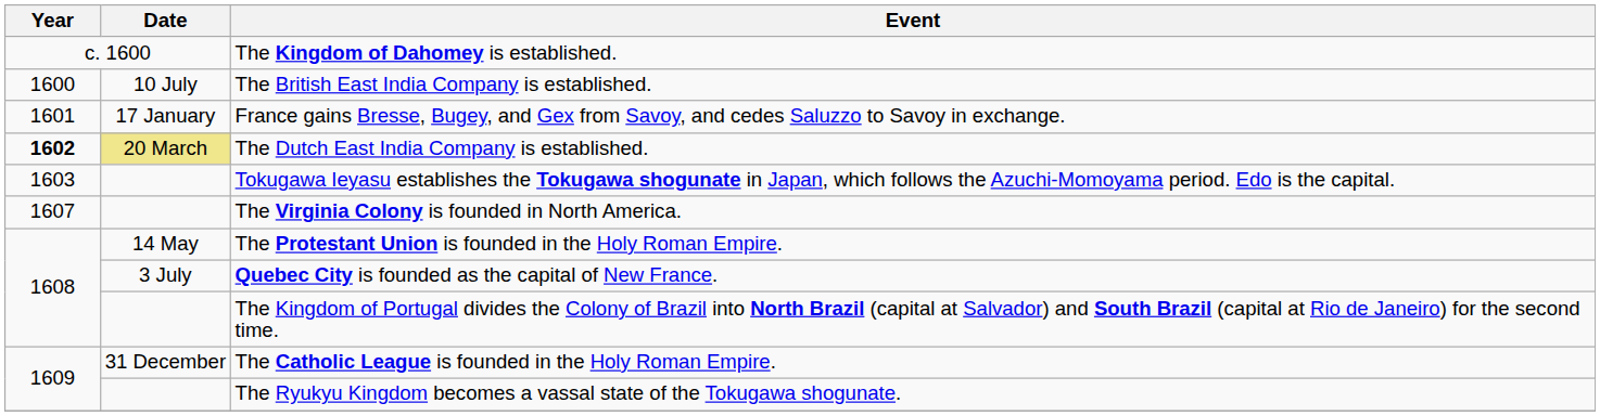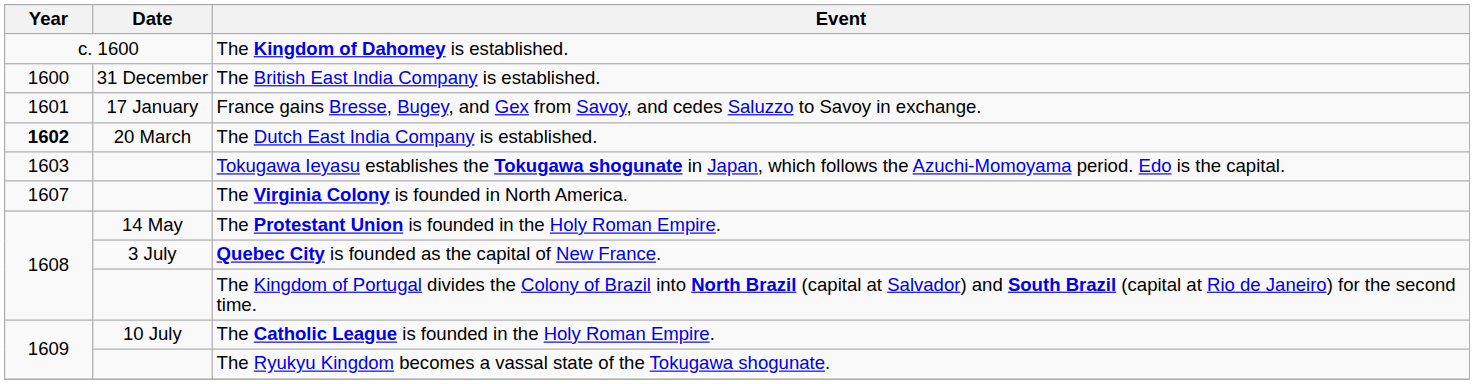 <table class=wikitable style="width:100%;">
 <tr>
 <th style="width:6%">Year</th>
 <th style="width:8%">Date</th>
 <th style="width:86%">Event</th>
 </tr>
 <tr>
 <td colspan=2 align=center>c. 1600</td>
 <td>The <strong><a href='#'>Kingdom of Dahomey</a></strong> is established.</td>
 </tr>
 <tr>
 <td align=center>1600</td>
-<td align=center>10 July</td>
+<td align=center>31 December</td>
 <td>The <a href='#'>British East India Company</a> is established.</td>
 </tr>
 <tr>
 <td align=center>1601</td>
 <td align=center>17 January</td>
 <td>France gains <a href='#'>Bresse</a>, <a href='#'>Bugey</a>, and <a href='#'>Gex</a> from <a href='#'>Savoy</a>, and cedes <a href='#'>Saluzzo</a> to Savoy in exchange.</td>
 </tr>
 <tr>
 <td align=center><strong>1602</strong></td>
-<td align=center style="background: khaki;">20 March</td>
+<td align=center>20 March</td>
 <td>The <a href='#'>Dutch East India Company</a> is established.</td>
 </tr>
 <tr>
 <td align=center>1603</td>
 <td></td>
 <td><a href='#'>Tokugawa Ieyasu</a> establishes the <strong><a href='#'>Tokugawa shogunate</a></strong> in <a href='#'>Japan</a>, which follows the <a href='#'>Azuchi-Momoyama</a> period. <a href='#'>Edo</a> is the capital.</td>
 </tr>
 <tr>
 <td align=center>1607</td>
 <td></td>
 <td>The <strong><a href='#'>Virginia Colony</a></strong> is founded in North America.</td>
 </tr>
 <tr>
 <td rowspan=3 align=center>1608</td>
 <td align=center>14 May</td>
 <td>The <strong><a href='#'>Protestant Union</a></strong> is founded in the <a href='#'>Holy Roman Empire</a>.</td>
 </tr>
 <tr>
 <td align=center>3 July</td>
 <td><strong><a href='#'>Quebec City</a></strong> is founded as the capital of <a href='#'>New France</a>.</td>
 </tr>
 <tr>
 <td></td>
 <td>The <a href='#'>Kingdom of Portugal</a> divides the <a href='#'>Colony of Brazil</a> into <strong><a href='#'>North Brazil</a></strong> (capital at <a href='#'>Salvador</a>) and <strong><a href='#'>South Brazil</a></strong> (capital at <a href='#'>Rio de Janeiro</a>) for the second time.</td>
 </tr>
 <tr>
 <td rowspan=2 align=center>1609</td>
-<td align=center>31 December</td>
+<td align=center>10 July</td>
 <td>The <strong><a href='#'>Catholic League</a></strong> is founded in the <a href='#'>Holy Roman Empire</a>.</td>
 </tr>
 <tr>
 <td></td>
 <td>The <a href='#'>Ryukyu Kingdom</a> becomes a vassal state of the <a href='#'>Tokugawa shogunate</a>.</td>
 </tr>
 <tr>
 </tr>
 </table>
